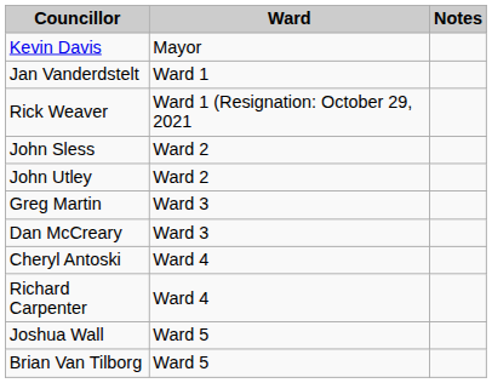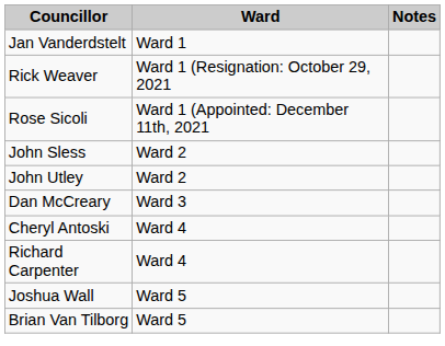 <table class="wikitable" width=50%>
 <tr>
 <th style="background:#cccccc;"><strong>Councillor</strong></th>
 <th style="background:#cccccc;"><strong>Ward</strong></th>
 <th style="background:#cccccc;"><strong>Notes</strong></th>
-</tr>
-<tr>
-<td><a href='#'>Kevin Davis</a></td>
-<td>Mayor</td>
-<td></td>
 </tr>
 <tr>
 <td>Jan Vanderdstelt</td>
 <td>Ward 1</td>
 <td></td>
 </tr>
 <tr>
 <td>Rick Weaver</td>
 <td>Ward 1 (Resignation: October 29, 2021</td>
 <td></td>
 </tr>
 <tr>
+<td>Rose Sicoli</td>
+<td>Ward 1 (Appointed: December 11th, 2021</td>
+<td></td>
+</tr>
+<tr>
 <td>John Sless</td>
 <td>Ward 2</td>
 <td></td>
 </tr>
 <tr>
 <td>John Utley</td>
 <td>Ward 2</td>
-<td></td>
-</tr>
-<tr>
-<td>Greg Martin</td>
-<td>Ward 3</td>
 <td></td>
 </tr>
 <tr>
 <td>Dan McCreary</td>
 <td>Ward 3</td>
 <td></td>
 </tr>
 <tr>
 <td>Cheryl Antoski</td>
 <td>Ward 4</td>
 <td></td>
 </tr>
 <tr>
 <td>Richard Carpenter</td>
 <td>Ward 4</td>
 <td></td>
 </tr>
 <tr>
 <td>Joshua Wall</td>
 <td>Ward 5</td>
 <td></td>
 </tr>
 <tr>
 <td>Brian Van Tilborg</td>
 <td>Ward 5</td>
 <td></td>
 </tr>
 </table>
